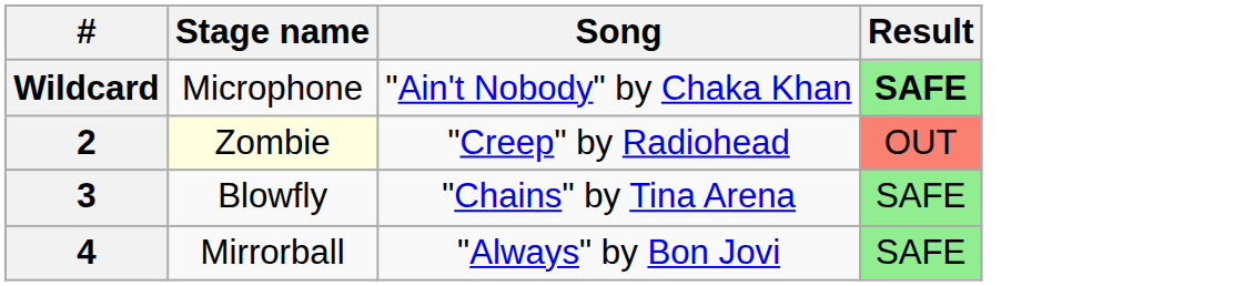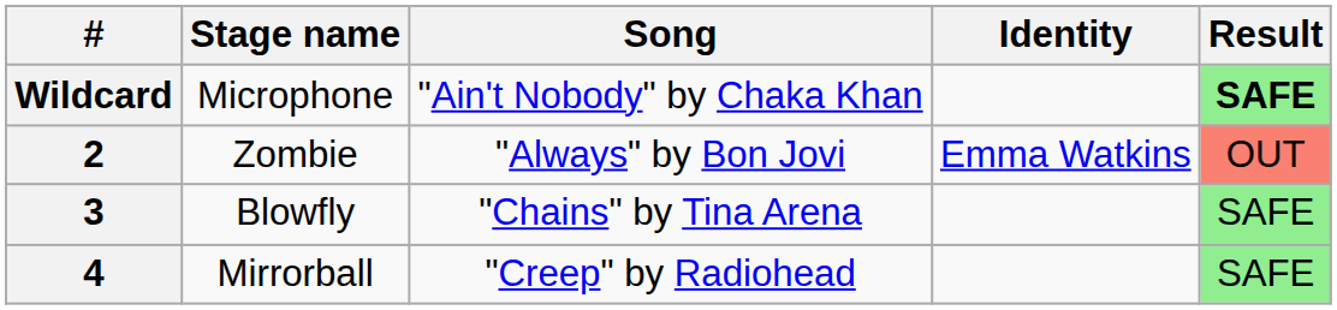 <table class="wikitable plainrowheaders" style="text-align: center;">
 <tr>
 <th>#</th>
 <th>Stage name</th>
 <th>Song</th>
+<th>Identity</th>
 <th>Result</th>
 </tr>
 <tr>
 <th>Wildcard</th>
 <td>Microphone</td>
 <td>"<a href='#'>Ain't Nobody</a>" by <a href='#'>Chaka Khan</a></td>
+<td></td>
 <td bgcolor=lightgreen><strong>SAFE</strong></td>
 </tr>
 <tr>
 <th>2</th>
-<td style="background: lightyellow;">Zombie</td>
-<td>"<a href='#'>Creep</a>" by <a href='#'>Radiohead</a></td>
+<td>Zombie</td>
+<td>"<a href='#'>Always</a>" by <a href='#'>Bon Jovi</a></td>
+<td><a href='#'>Emma Watkins</a></td>
 <td bgcolor=salmon>OUT</td>
 </tr>
 <tr>
 <th>3</th>
 <td>Blowfly</td>
 <td>"<a href='#'>Chains</a>" by <a href='#'>Tina Arena</a></td>
+<td></td>
 <td bgcolor=lightgreen>SAFE</td>
 </tr>
 <tr>
 <th>4</th>
 <td>Mirrorball</td>
-<td>"<a href='#'>Always</a>" by <a href='#'>Bon Jovi</a></td>
+<td>"<a href='#'>Creep</a>" by <a href='#'>Radiohead</a></td>
+<td></td>
 <td bgcolor=lightgreen>SAFE</td>
 </tr>
 </table>
